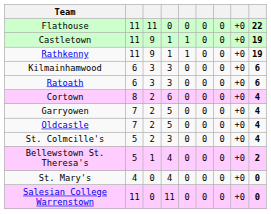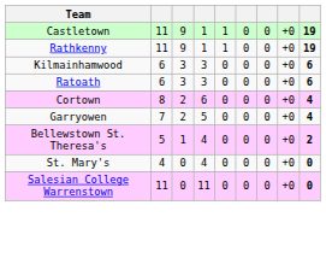 <table class="wikitable" style="text-align:center">
 <tr>
 <th width="175">Team</th>
 <th width="20"></th>
 <th width="20"></th>
 <th width="20"></th>
 <th width="20"></th>
 <th width="20"></th>
 <th width="20"></th>
 <th width="20"></th>
 <th width="20"></th>
-</tr>
-<tr style="background:#cfc;">
-<td>Flathouse</td>
-<td>11</td>
-<td>11</td>
-<td>0</td>
-<td>0</td>
-<td>0</td>
-<td>0</td>
-<td>+0</td>
-<td><strong>22</strong></td>
 </tr>
 <tr style="background:#cfc;">
 <td>Castletown</td>
 <td>11</td>
 <td>9</td>
 <td>1</td>
 <td>1</td>
 <td>0</td>
 <td>0</td>
 <td>+0</td>
 <td><strong>19</strong></td>
 </tr>
 <tr>
 <td><a href='#'>Rathkenny</a></td>
 <td>11</td>
 <td>9</td>
 <td>1</td>
 <td>1</td>
 <td>0</td>
 <td>0</td>
 <td>+0</td>
 <td><strong>19</strong></td>
 </tr>
 <tr>
 <td>Kilmainhamwood</td>
 <td>6</td>
 <td>3</td>
 <td>3</td>
 <td>0</td>
 <td>0</td>
 <td>0</td>
 <td>+0</td>
 <td><strong>6</strong></td>
 </tr>
 <tr>
 <td><a href='#'>Ratoath</a></td>
 <td>6</td>
 <td>3</td>
 <td>3</td>
 <td>0</td>
 <td>0</td>
 <td>0</td>
 <td>+0</td>
 <td><strong>6</strong></td>
 </tr>
 <tr style="background:#fcf;">
 <td>Cortown</td>
 <td>8</td>
 <td>2</td>
 <td>6</td>
 <td>0</td>
 <td>0</td>
 <td>0</td>
 <td>+0</td>
 <td><strong>4</strong></td>
 </tr>
 <tr>
 <td>Garryowen</td>
 <td>7</td>
 <td>2</td>
 <td>5</td>
 <td>0</td>
 <td>0</td>
 <td>0</td>
 <td>+0</td>
 <td><strong>4</strong></td>
 </tr>
-<tr>
-<td><a href='#'>Oldcastle</a></td>
-<td>7</td>
-<td>2</td>
-<td>5</td>
-<td>0</td>
-<td>0</td>
-<td>0</td>
-<td>+0</td>
-<td><strong>4</strong></td>
-</tr>
-<tr>
-<td>St. Colmcille's</td>
-<td>5</td>
-<td>2</td>
-<td>3</td>
-<td>0</td>
-<td>0</td>
-<td>0</td>
-<td>+0</td>
-<td><strong>4</strong></td>
-</tr>
 <tr style="background:#fcf;">
 <td>Bellewstown St. Theresa's</td>
 <td>5</td>
 <td>1</td>
 <td>4</td>
 <td>0</td>
 <td>0</td>
 <td>0</td>
 <td>+0</td>
 <td><strong>2</strong></td>
 </tr>
 <tr>
 <td>St. Mary's</td>
 <td>4</td>
 <td>0</td>
 <td>4</td>
 <td>0</td>
 <td>0</td>
 <td>0</td>
 <td>+0</td>
 <td><strong>0</strong></td>
 </tr>
 <tr style="background:#fcf;">
 <td><a href='#'>Salesian College Warrenstown</a></td>
 <td>11</td>
 <td>0</td>
 <td>11</td>
 <td>0</td>
 <td>0</td>
 <td>0</td>
 <td>+0</td>
 <td><strong>0</strong></td>
 </tr>
 </table>
